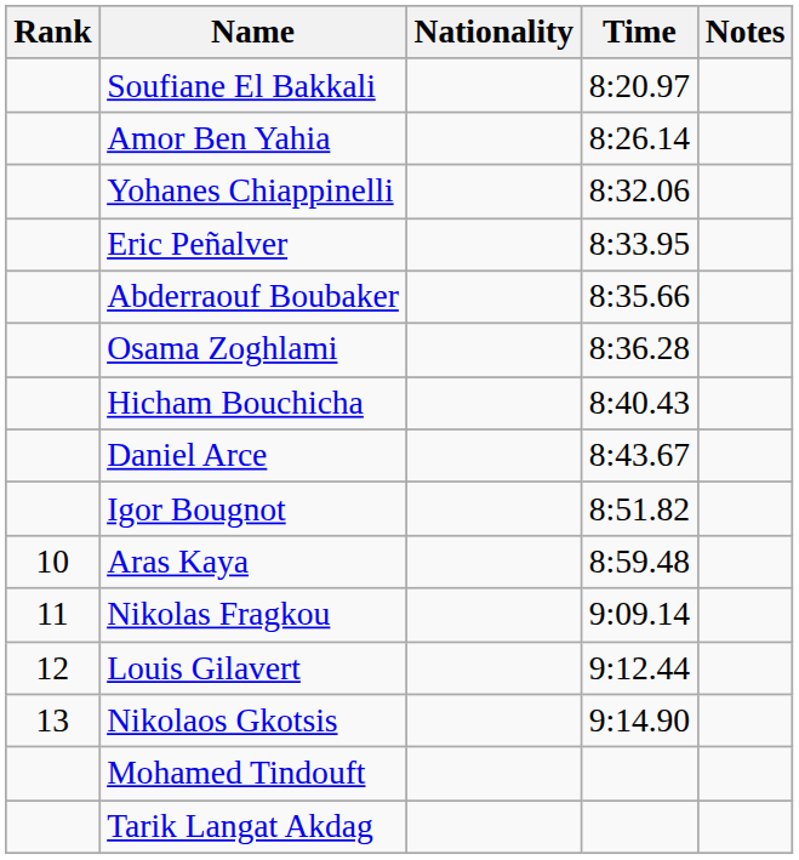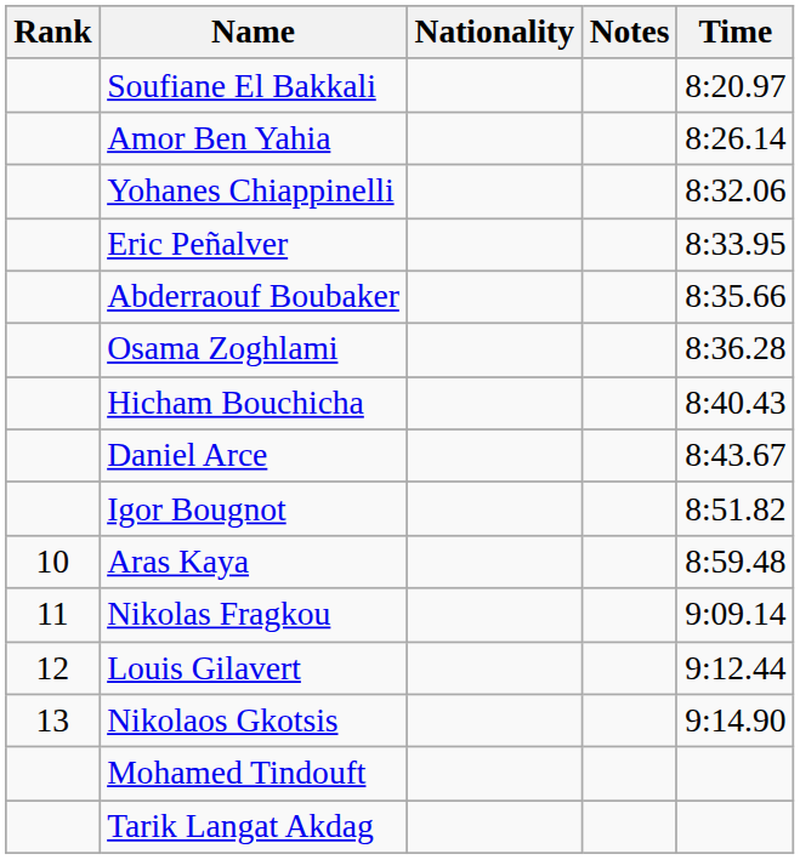 <table class="wikitable sortable" style="text-align:center">
 <tr>
 <th>Rank</th>
 <th>Name</th>
 <th>Nationality</th>
+<th>Notes</th>
 <th>Time</th>
-<th>Notes</th>
 </tr>
 <tr>
 <td></td>
 <td align=left><a href='#'>Soufiane El Bakkali</a></td>
 <td align=left></td>
+<td></td>
 <td>8:20.97</td>
-<td></td>
 </tr>
 <tr>
 <td></td>
 <td align=left><a href='#'>Amor Ben Yahia</a></td>
 <td align=left></td>
+<td></td>
 <td>8:26.14</td>
-<td></td>
 </tr>
 <tr>
 <td></td>
 <td align=left><a href='#'>Yohanes Chiappinelli</a></td>
 <td align=left></td>
+<td></td>
 <td>8:32.06</td>
-<td></td>
 </tr>
 <tr>
 <td></td>
 <td align=left><a href='#'>Eric Peñalver</a></td>
 <td align=left></td>
+<td></td>
 <td>8:33.95</td>
-<td></td>
 </tr>
 <tr>
 <td></td>
 <td align=left><a href='#'>Abderraouf Boubaker</a></td>
 <td align=left></td>
+<td></td>
 <td>8:35.66</td>
-<td></td>
 </tr>
 <tr>
 <td></td>
 <td align=left><a href='#'>Osama Zoghlami</a></td>
 <td align=left></td>
+<td></td>
 <td>8:36.28</td>
-<td></td>
 </tr>
 <tr>
 <td></td>
 <td align=left><a href='#'>Hicham Bouchicha</a></td>
 <td align=left></td>
+<td></td>
 <td>8:40.43</td>
-<td></td>
 </tr>
 <tr>
 <td></td>
 <td align=left><a href='#'>Daniel Arce</a></td>
 <td align=left></td>
+<td></td>
 <td>8:43.67</td>
-<td></td>
 </tr>
 <tr>
 <td></td>
 <td align=left><a href='#'>Igor Bougnot</a></td>
 <td align=left></td>
+<td></td>
 <td>8:51.82</td>
-<td></td>
 </tr>
 <tr>
 <td>10</td>
 <td align=left><a href='#'>Aras Kaya</a></td>
 <td align=left></td>
+<td></td>
 <td>8:59.48</td>
-<td></td>
 </tr>
 <tr>
 <td>11</td>
 <td align=left><a href='#'>Nikolas Fragkou</a></td>
 <td align=left></td>
+<td></td>
 <td>9:09.14</td>
-<td></td>
 </tr>
 <tr>
 <td>12</td>
 <td align=left><a href='#'>Louis Gilavert</a></td>
 <td align=left></td>
+<td></td>
 <td>9:12.44</td>
-<td></td>
 </tr>
 <tr>
 <td>13</td>
 <td align=left><a href='#'>Nikolaos Gkotsis</a></td>
 <td align=left></td>
+<td></td>
 <td>9:14.90</td>
-<td></td>
 </tr>
 <tr>
 <td></td>
 <td align=left><a href='#'>Mohamed Tindouft</a></td>
 <td align=left></td>
 <td></td>
 <td></td>
 </tr>
 <tr>
 <td></td>
 <td align=left><a href='#'>Tarik Langat Akdag</a></td>
 <td align=left></td>
 <td></td>
 <td></td>
 </tr>
 </table>
